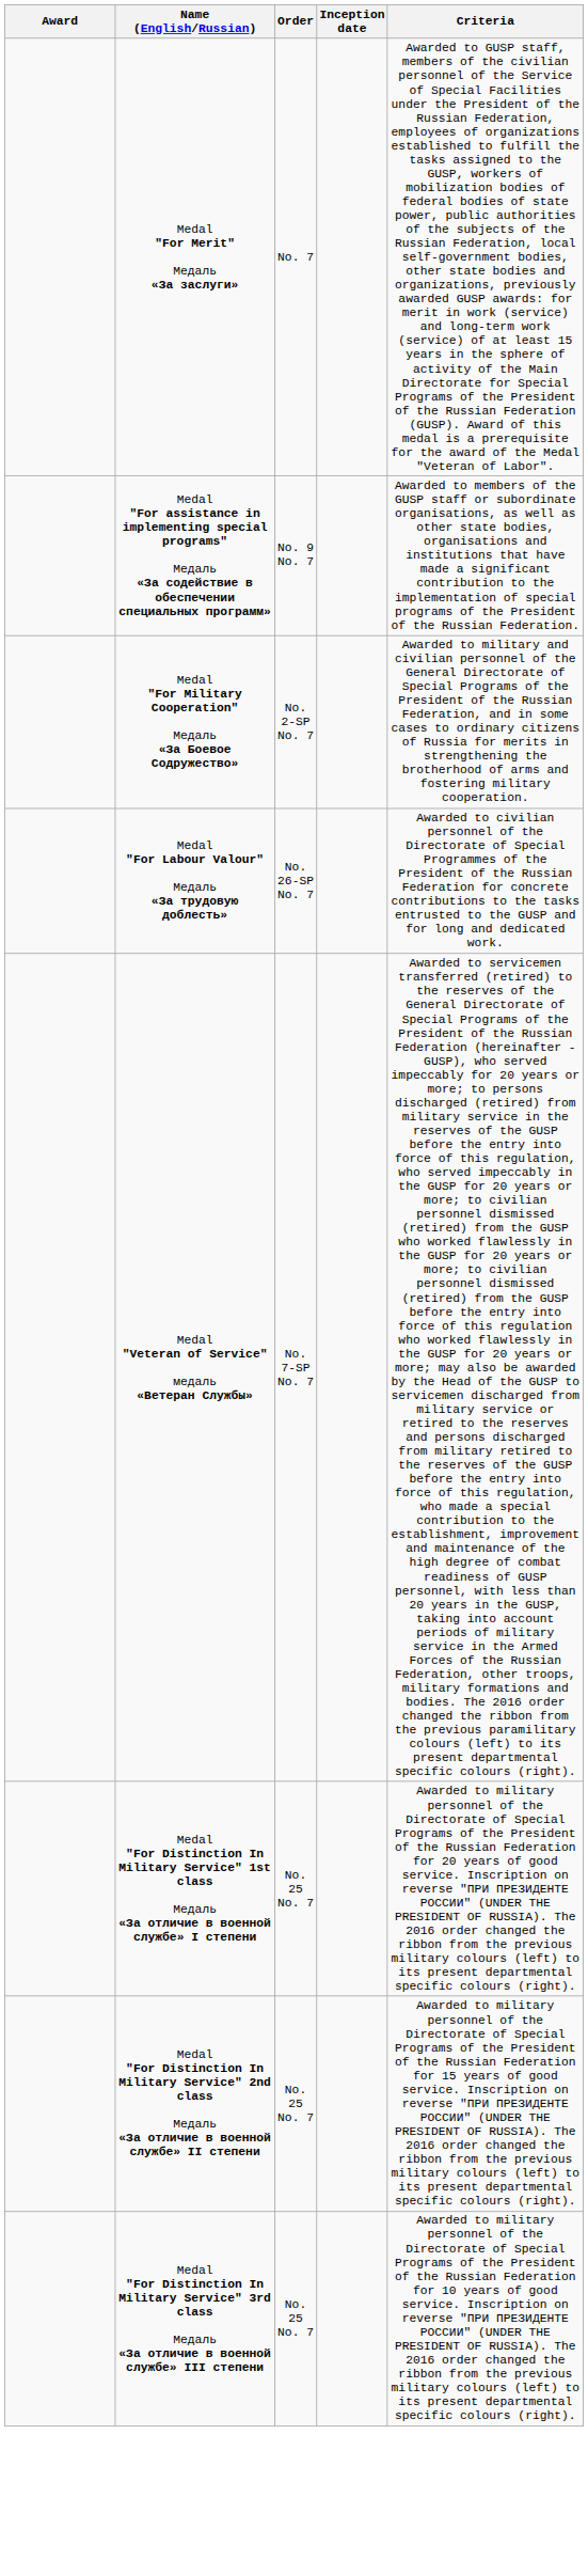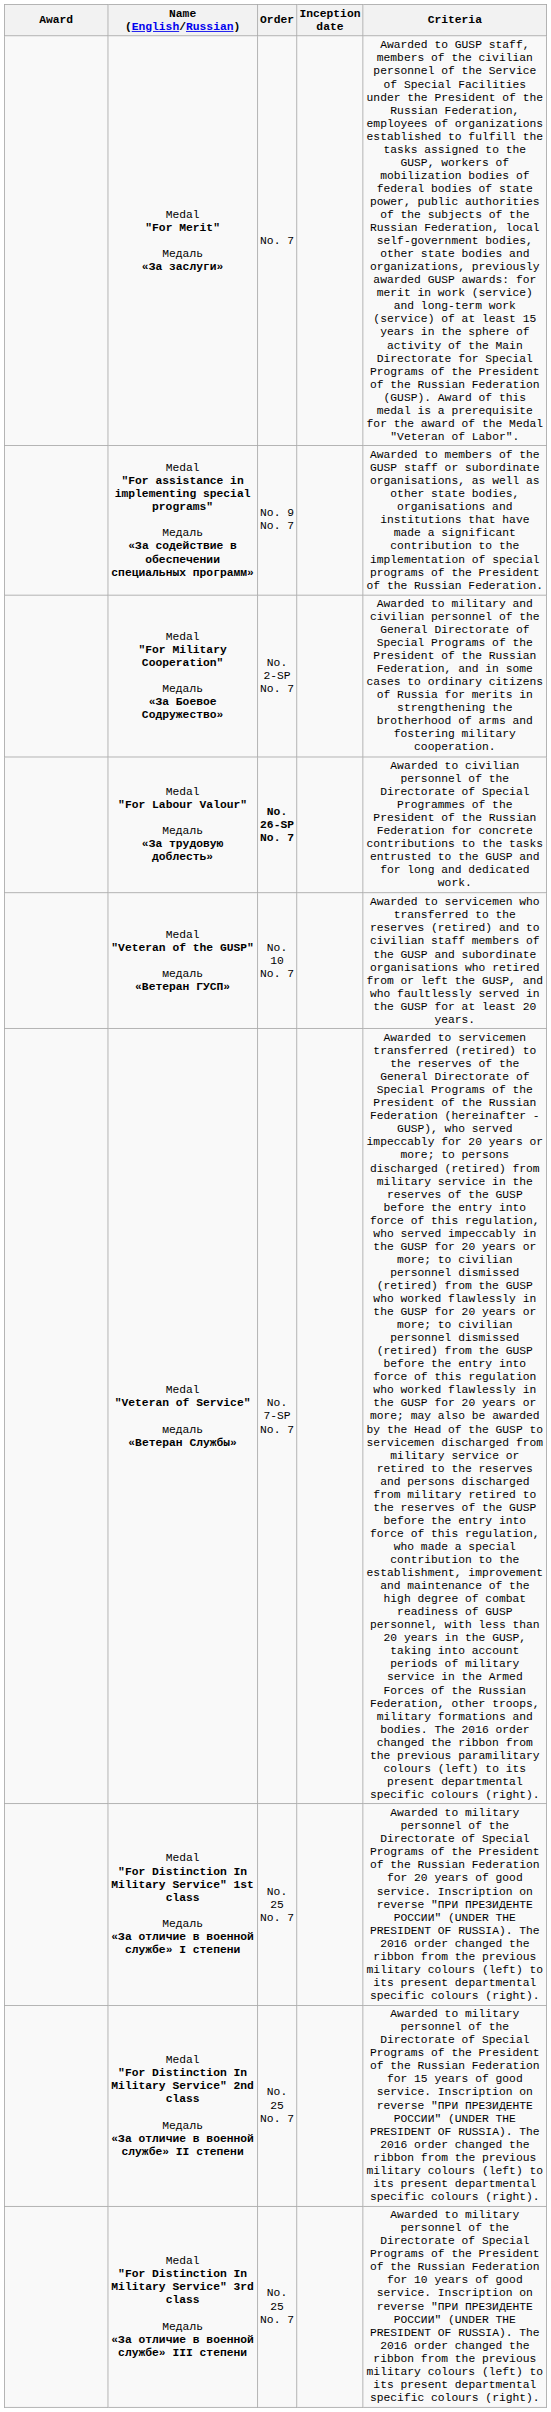 <table class="wikitable sortable" style="width:100%; text-align: center">
 <tr>
 <th style="width:20%">Award</th>
 <th style="width:28%">Name (<a href='#'>English</a>/<a href='#'>Russian</a>)</th>
 <th style="width:7%">Order</th>
 <th style="width:10%">Inception date</th>
 <th style="width:35%">Criteria</th>
 </tr>
 <tr>
 <td><br></td>
 <td>Medal<br><strong>"For Merit"</strong><br><br>Медаль<br><strong>«За заслуги»</strong></td>
 <td>No. 7</td>
 <td></td>
 <td>Awarded to GUSP staff, members of the civilian personnel of the Service of Special Facilities under the President of the Russian Federation, employees of organizations established to fulfill the tasks assigned to the GUSP, workers of mobilization bodies of federal bodies of state power, public authorities of the subjects of the Russian Federation, local self-government bodies, other state bodies and organizations, previously awarded GUSP awards: for merit in work (service) and long-term work (service) of at least 15 years in the sphere of activity of the Main Directorate for Special Programs of the President of the Russian Federation (GUSP).  Award of this medal is a prerequisite for the award of the Medal "Veteran of Labor".</td>
 </tr>
 <tr>
 <td><br></td>
 <td>Medal<br><strong>"For assistance in implementing special programs"</strong><br><br>Медаль<br><strong>«За содействие в обеспечении специальных программ»</strong></td>
 <td>No. 9<br>No. 7</td>
 <td><br></td>
 <td>Awarded to members of the GUSP staff or subordinate organisations, as well as other state bodies, organisations and institutions that have made a significant contribution to the implementation of special programs of the President of the Russian Federation.</td>
 </tr>
 <tr>
 <td><br></td>
 <td>Medal<br><strong>"For Military Cooperation"</strong><br><br>Медаль<br><strong>«За Боевое Содружество»</strong></td>
 <td>No. 2-SP<br>No. 7</td>
 <td><br></td>
 <td>Awarded to military and civilian personnel of the General Directorate of Special Programs of the President of the Russian Federation, and in some cases to ordinary citizens of Russia for merits in strengthening the brotherhood of arms and fostering military cooperation.</td>
 </tr>
 <tr>
 <td></td>
 <td>Medal<br><strong>"For Labour Valour"</strong><br><br>Медаль<br><strong>«За трудовую доблесть»</strong></td>
-<td>No. 26-SP<br>No. 7</td>
+<td><strong>No. 26-SP<br>No. 7</strong></td>
 <td><br></td>
 <td>Awarded to civilian personnel of the Directorate of Special Programmes of the President of the Russian Federation for concrete contributions to the tasks entrusted to the GUSP and for long and dedicated work.</td>
+</tr>
+<tr>
+<td></td>
+<td>Medal<br><strong>"Veteran of the GUSP"</strong><br><br>медаль<br><strong>«Ветеран ГУСП»</strong></td>
+<td>No. 10<br>No. 7</td>
+<td><br></td>
+<td>Awarded to servicemen who transferred to the reserves (retired) and to civilian staff members of the GUSP and subordinate organisations who retired from or left the GUSP, and who faultlessly served in the GUSP for at least 20 years.</td>
 </tr>
 <tr>
 <td><br></td>
 <td>Medal<br><strong>"Veteran of Service"</strong><br><br>медаль<br><strong>«Ветеран Службы»</strong></td>
 <td>No. 7-SP<br>No. 7</td>
 <td><br></td>
 <td>Awarded to servicemen transferred (retired) to the reserves of the General Directorate of Special Programs of the President of the Russian Federation (hereinafter - GUSP), who served impeccably for 20 years or more; to persons discharged (retired) from military service in the reserves of the GUSP before the entry into force of this regulation, who served impeccably in the GUSP for 20 years or more; to civilian personnel dismissed (retired) from the GUSP who worked flawlessly in the GUSP for 20 years or more; to civilian personnel dismissed (retired) from the GUSP before the entry into force of this regulation who worked flawlessly in the GUSP for 20 years or more; may also be awarded by the Head of the GUSP to servicemen discharged from military service or retired to the reserves and persons discharged from military retired to the reserves of the GUSP before the entry into force of this regulation, who made a special contribution to the establishment, improvement and maintenance of the high degree of combat readiness of GUSP personnel, with less than 20 years in the GUSP, taking into account periods of military service in the Armed Forces of the Russian Federation, other troops, military formations and bodies.  The 2016 order changed the ribbon from the previous paramilitary colours (left) to its present departmental specific colours (right).</td>
 </tr>
 <tr>
 <td><br></td>
 <td>Medal<br><strong>"For Distinction In Military Service" 1st class</strong><br><br>Медаль<br><strong>«За отличие в военной службе» I степени</strong></td>
 <td>No. 25<br>No. 7</td>
 <td><br></td>
 <td>Awarded to military personnel of the Directorate of Special Programs of the President of the Russian Federation for 20 years of good service. Inscription on reverse "ПРИ ПРЕЗИДЕНТЕ РОССИИ" (UNDER THE PRESIDENT OF RUSSIA).  The 2016 order changed the ribbon from the previous military colours (left) to its present departmental specific colours (right).</td>
 </tr>
 <tr>
 <td><br></td>
 <td>Medal<br><strong>"For Distinction In Military Service" 2nd class</strong><br><br>Медаль<br><strong>«За отличие в военной службе» II степени</strong></td>
 <td>No. 25<br>No. 7</td>
 <td><br></td>
 <td>Awarded to military personnel of the Directorate of Special Programs of the President of the Russian Federation for 15 years of good service. Inscription on reverse "ПРИ ПРЕЗИДЕНТЕ РОССИИ" (UNDER THE PRESIDENT OF RUSSIA).  The 2016 order changed the ribbon from the previous military colours (left) to its present departmental specific colours (right).</td>
 </tr>
 <tr>
 <td><br></td>
 <td>Medal<br><strong>"For Distinction In Military Service" 3rd class</strong><br><br>Медаль<br><strong>«За отличие в военной службе» III степени</strong></td>
 <td>No. 25<br>No. 7</td>
 <td><br></td>
 <td>Awarded to military personnel of the Directorate of Special Programs of the President of the Russian Federation for 10 years of good service. Inscription on reverse "ПРИ ПРЕЗИДЕНТЕ РОССИИ" (UNDER THE PRESIDENT OF RUSSIA).  The 2016 order changed the ribbon from the previous military colours (left) to its present departmental specific colours (right).</td>
 </tr>
 </table>
